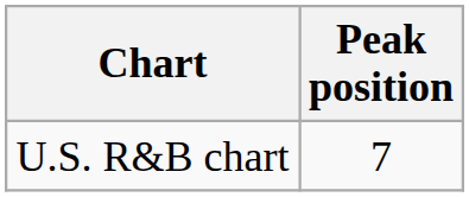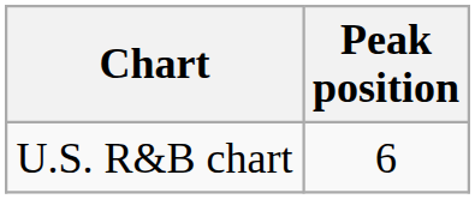 <table class="wikitable sortable">
 <tr>
 <th align="left">Chart</th>
 <th align="center">Peak<br>position</th>
 </tr>
 <tr>
 <td align="left">U.S. R&B chart</td>
-<td align="center">7</td>
+<td align="center">6</td>
 </tr>
 </table>
